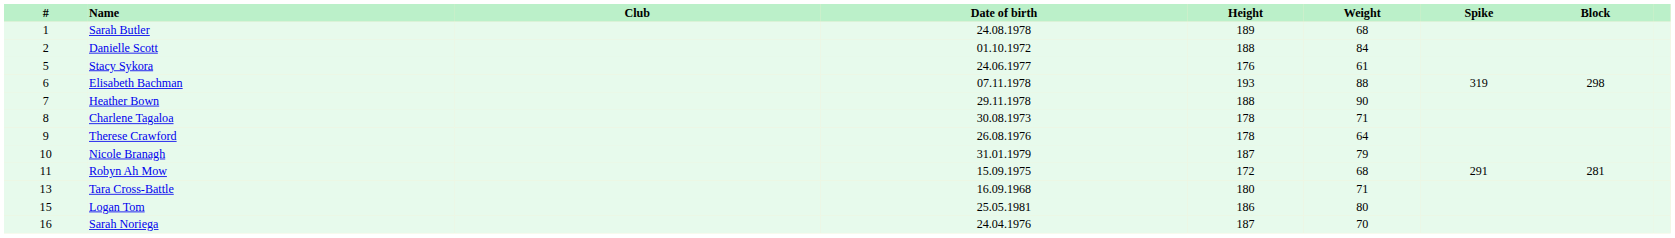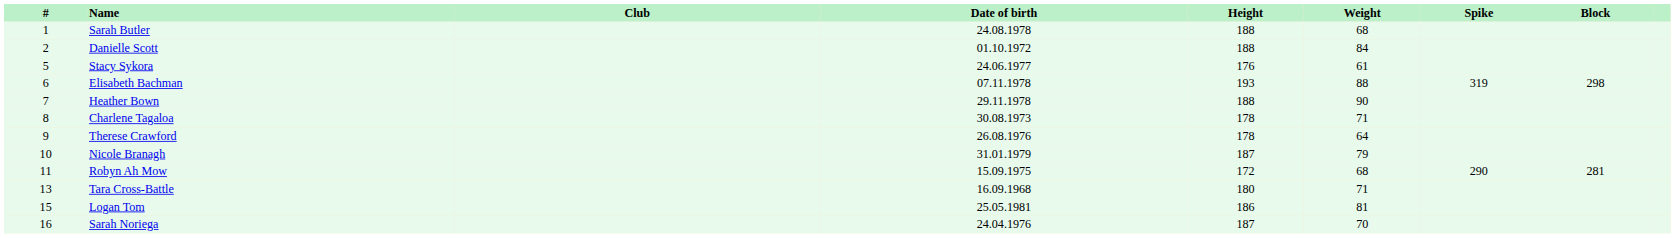 <table border=0 cellpadding=2 cellspacing=0  |- bgcolor=#FFECCE style="text-align:center; font-size:90%;" width=100%>
 <tr bgcolor=#BBF0C9>
 <th width=5%>#</th>
 <th style="width:22%; text-align:left;">Name</th>
 <th width=22%>Club</th>
 <th width=22%>Date of birth</th>
 <th width=7%>Height</th>
 <th width=7%>Weight</th>
 <th width=7%>Spike</th>
 <th width=7%>Block</th>
 <th></th>
 </tr>
 <tr bgcolor=#E7FAEC>
 <td>1</td>
 <td align=left><a href='#'>Sarah Butler</a></td>
 <td></td>
 <td>24.08.1978</td>
-<td>189</td>
+<td>188</td>
 <td>68</td>
 <td></td>
 <td></td>
 <td></td>
 </tr>
 <tr bgcolor=#E7FAEC>
 <td>2</td>
 <td align=left><a href='#'>Danielle Scott</a></td>
 <td></td>
 <td>01.10.1972</td>
 <td>188</td>
 <td>84</td>
 <td></td>
 <td></td>
 <td></td>
 </tr>
 <tr bgcolor=#E7FAEC>
 <td>5</td>
 <td align=left><a href='#'>Stacy Sykora</a></td>
 <td></td>
 <td>24.06.1977</td>
 <td>176</td>
 <td>61</td>
 <td></td>
 <td></td>
 <td></td>
 </tr>
 <tr bgcolor=#E7FAEC>
 <td>6</td>
 <td align=left><a href='#'>Elisabeth Bachman</a></td>
 <td></td>
 <td>07.11.1978</td>
 <td>193</td>
 <td>88</td>
 <td>319</td>
 <td>298</td>
 <td></td>
 </tr>
 <tr bgcolor=#E7FAEC>
 <td>7</td>
 <td align=left><a href='#'>Heather Bown</a></td>
 <td></td>
 <td>29.11.1978</td>
 <td>188</td>
 <td>90</td>
 <td></td>
 <td></td>
 <td></td>
 </tr>
 <tr bgcolor=#E7FAEC>
 <td>8</td>
 <td align=left><a href='#'>Charlene Tagaloa</a></td>
 <td></td>
 <td>30.08.1973</td>
 <td>178</td>
 <td>71</td>
 <td></td>
 <td></td>
 <td></td>
 </tr>
 <tr bgcolor=#E7FAEC>
 <td>9</td>
 <td align=left><a href='#'>Therese Crawford</a></td>
 <td></td>
 <td>26.08.1976</td>
 <td>178</td>
 <td>64</td>
 <td></td>
 <td></td>
 <td></td>
 </tr>
 <tr bgcolor=#E7FAEC>
 <td>10</td>
 <td align=left><a href='#'>Nicole Branagh</a></td>
 <td></td>
 <td>31.01.1979</td>
 <td>187</td>
 <td>79</td>
 <td></td>
 <td></td>
 <td></td>
 </tr>
 <tr bgcolor=#E7FAEC>
 <td>11</td>
 <td align=left><a href='#'>Robyn Ah Mow</a></td>
 <td></td>
 <td>15.09.1975</td>
 <td>172</td>
 <td>68</td>
-<td>291</td>
+<td>290</td>
 <td>281</td>
 <td></td>
 </tr>
 <tr bgcolor=#E7FAEC>
 <td>13</td>
 <td align=left><a href='#'>Tara Cross-Battle</a></td>
 <td></td>
 <td>16.09.1968</td>
 <td>180</td>
 <td>71</td>
 <td></td>
 <td></td>
 <td></td>
 </tr>
 <tr bgcolor=#E7FAEC>
 <td>15</td>
 <td align=left><a href='#'>Logan Tom</a></td>
 <td></td>
 <td>25.05.1981</td>
 <td>186</td>
-<td>80</td>
+<td>81</td>
 <td></td>
 <td></td>
 <td></td>
 </tr>
 <tr bgcolor=#E7FAEC>
 <td>16</td>
 <td align=left><a href='#'>Sarah Noriega</a></td>
 <td></td>
 <td>24.04.1976</td>
 <td>187</td>
 <td>70</td>
 <td></td>
 <td></td>
 <td></td>
 </tr>
 </table>
